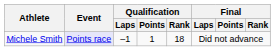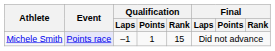 <table class="wikitable" style="font-size:90%">
 <tr>
 <th rowspan=2>Athlete</th>
 <th rowspan=2>Event</th>
 <th colspan=3>Qualification</th>
 <th colspan=3>Final</th>
 </tr>
 <tr style="font-size:95%">
 <th>Laps</th>
 <th>Points</th>
 <th>Rank</th>
 <th>Laps</th>
 <th>Points</th>
 <th>Rank</th>
 </tr>
 <tr align=center>
 <td align=left><a href='#'>Michele Smith</a></td>
 <td align=left style="background: lavender;"><a href='#'>Points race</a></td>
 <td>–1</td>
 <td>1</td>
-<td>18</td>
+<td>15</td>
 <td colspan=3>Did not advance</td>
 </tr>
 </table>
